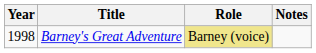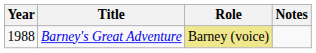 <table class="wikitable sortable">
 <tr>
 <th>Year</th>
 <th>Title</th>
 <th>Role</th>
 <th class="unsortable">Notes</th>
 </tr>
 <tr>
-<td>1998</td>
+<td>1988</td>
 <td><em><a href='#'>Barney's Great Adventure</a></em></td>
 <td style="background: khaki;">Barney (voice)</td>
 <td></td>
 </tr>
 </table>
